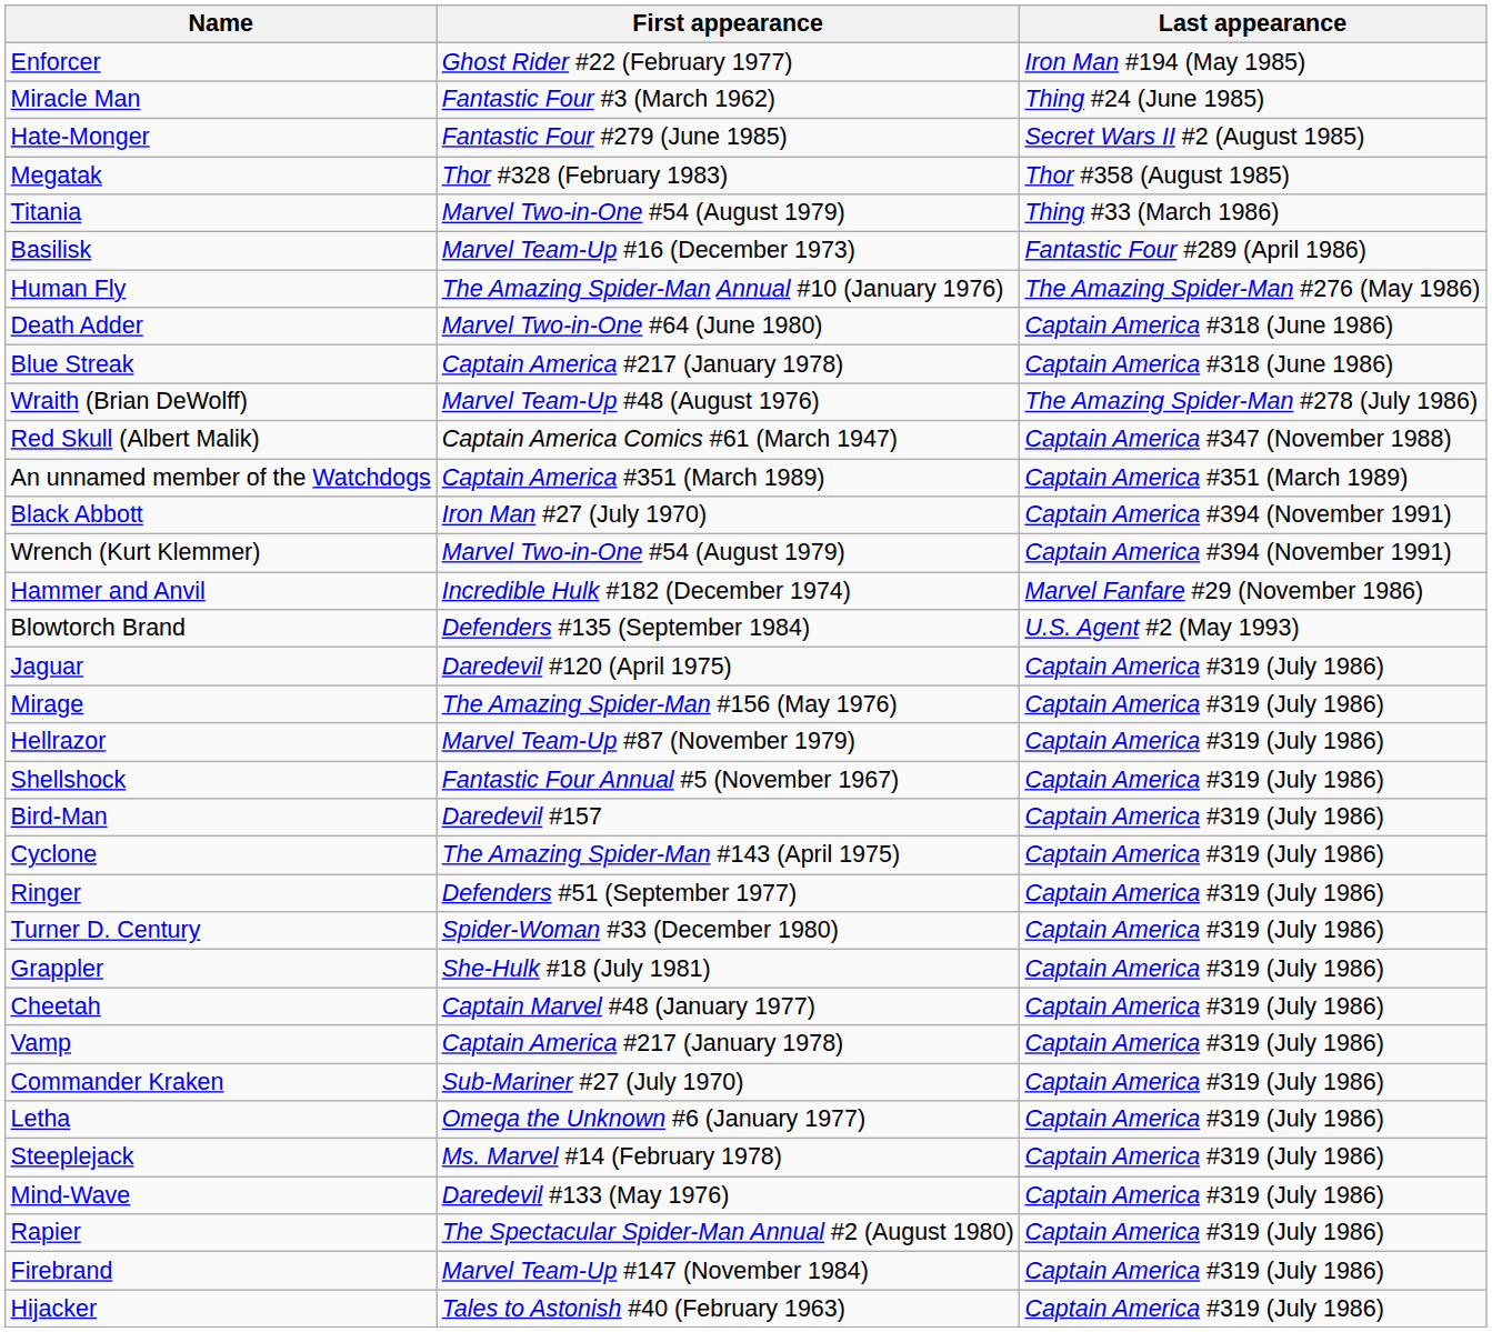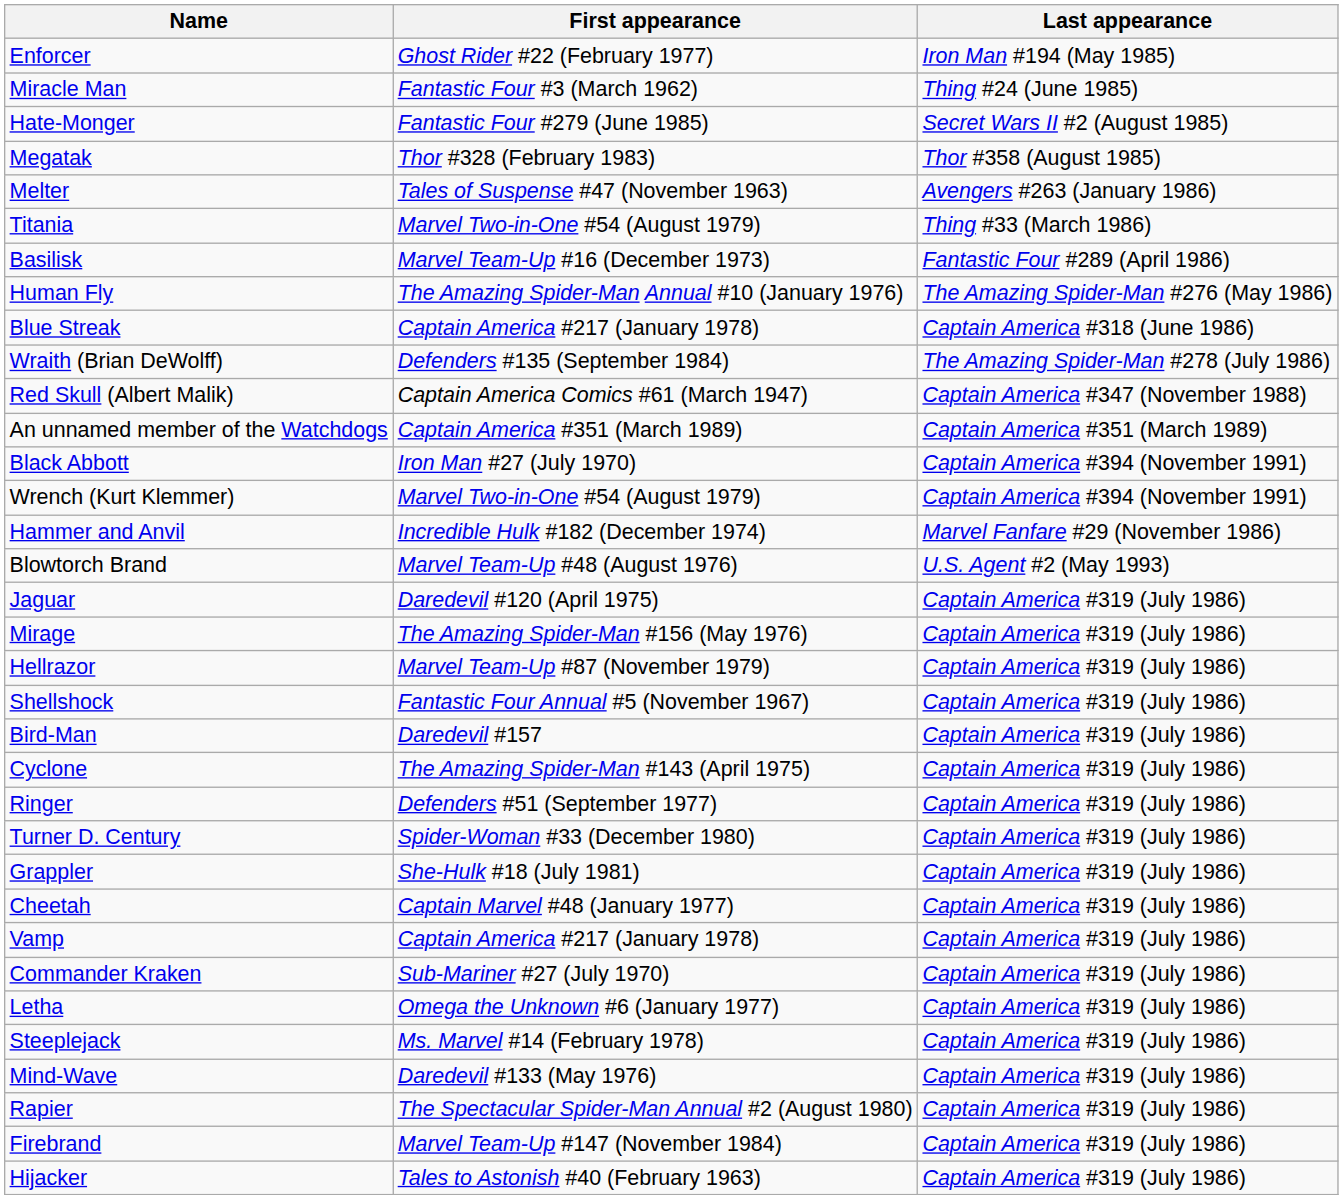 <table class="wikitable" border="1">
 <tr>
 <th>Name</th>
 <th>First appearance</th>
 <th>Last appearance</th>
 </tr>
 <tr>
 <td><a href='#'>Enforcer</a></td>
 <td><em><a href='#'>Ghost Rider</a></em> #22 (February 1977)</td>
 <td><em><a href='#'>Iron Man</a></em> #194 (May 1985)</td>
 </tr>
 <tr>
 <td><a href='#'>Miracle Man</a></td>
 <td><em><a href='#'>Fantastic Four</a></em> #3 (March 1962)</td>
 <td><em><a href='#'>Thing</a></em> #24 (June 1985)</td>
 </tr>
 <tr>
 <td><a href='#'>Hate-Monger</a></td>
 <td><em><a href='#'>Fantastic Four</a></em> #279 (June 1985)</td>
 <td><em><a href='#'>Secret Wars II</a></em> #2 (August 1985)</td>
 </tr>
 <tr>
 <td><a href='#'>Megatak</a></td>
 <td><em><a href='#'>Thor</a></em> #328 (February 1983)</td>
 <td><em><a href='#'>Thor</a></em> #358 (August 1985)</td>
 </tr>
 <tr>
+<td><a href='#'>Melter</a></td>
+<td><em><a href='#'>Tales of Suspense</a></em> #47 (November 1963)</td>
+<td><em><a href='#'>Avengers</a></em> #263 (January 1986)</td>
+</tr>
+<tr>
 <td><a href='#'>Titania</a></td>
 <td><em><a href='#'>Marvel Two-in-One</a></em> #54 (August 1979)</td>
 <td><em><a href='#'>Thing</a></em> #33 (March 1986)</td>
 </tr>
 <tr>
 <td><a href='#'>Basilisk</a></td>
 <td><em><a href='#'>Marvel Team-Up</a></em> #16 (December 1973)</td>
 <td><em><a href='#'>Fantastic Four</a></em> #289 (April 1986)</td>
 </tr>
 <tr>
 <td><a href='#'>Human Fly</a></td>
 <td><em><a href='#'>The Amazing Spider-Man</a> <a href='#'>Annual</a></em> #10 (January 1976)</td>
 <td><em><a href='#'>The Amazing Spider-Man</a></em> #276 (May 1986)</td>
 </tr>
 <tr>
-<td><a href='#'>Death Adder</a></td>
-<td><em><a href='#'>Marvel Two-in-One</a></em> #64 (June 1980)</td>
-<td><em><a href='#'>Captain America</a></em> #318 (June 1986)</td>
-</tr>
-<tr>
 <td><a href='#'>Blue Streak</a></td>
 <td><em><a href='#'>Captain America</a></em> #217 (January 1978)</td>
 <td><em><a href='#'>Captain America</a></em> #318 (June 1986)</td>
 </tr>
 <tr>
 <td><a href='#'>Wraith</a> (Brian DeWolff)</td>
-<td><em><a href='#'>Marvel Team-Up</a></em> #48 (August 1976)</td>
+<td><em><a href='#'>Defenders</a></em> #135 (September 1984)</td>
 <td><em><a href='#'>The Amazing Spider-Man</a></em> #278 (July 1986)</td>
 </tr>
 <tr>
 <td><a href='#'>Red Skull</a> (Albert Malik)</td>
 <td><em>Captain America Comics</em> #61 (March 1947)</td>
 <td><em><a href='#'>Captain America</a></em> #347 (November 1988)</td>
 </tr>
 <tr>
 <td>An unnamed member of the <a href='#'>Watchdogs</a></td>
 <td><em><a href='#'>Captain America</a></em> #351 (March 1989)</td>
 <td><em><a href='#'>Captain America</a></em> #351 (March 1989)</td>
 </tr>
 <tr>
 <td><a href='#'>Black Abbott</a></td>
 <td><em><a href='#'>Iron Man</a></em> #27 (July 1970)</td>
 <td><em><a href='#'>Captain America</a></em> #394 (November 1991)</td>
 </tr>
 <tr>
 <td>Wrench (Kurt Klemmer)</td>
 <td><em><a href='#'>Marvel Two-in-One</a></em> #54 (August 1979)</td>
 <td><em><a href='#'>Captain America</a></em> #394 (November 1991)</td>
 </tr>
 <tr>
 <td><a href='#'>Hammer and Anvil</a></td>
 <td><em><a href='#'>Incredible Hulk</a></em> #182 (December 1974)</td>
 <td><em><a href='#'>Marvel Fanfare</a></em> #29 (November 1986)</td>
 </tr>
 <tr>
 <td><span>Blowtorch Brand</span></td>
-<td><em><a href='#'>Defenders</a></em> #135 (September 1984)</td>
+<td><em><a href='#'>Marvel Team-Up</a></em> #48 (August 1976)</td>
 <td><em><a href='#'>U.S. Agent</a></em> #2 (May 1993)</td>
 </tr>
 <tr>
 <td><a href='#'>Jaguar</a></td>
 <td><em><a href='#'>Daredevil</a></em> #120 (April 1975)</td>
 <td><em><a href='#'>Captain America</a></em> #319 (July 1986)</td>
 </tr>
 <tr>
 <td><a href='#'>Mirage</a></td>
 <td><em><a href='#'>The Amazing Spider-Man</a></em> #156 (May 1976)</td>
 <td><em><a href='#'>Captain America</a></em> #319 (July 1986)</td>
 </tr>
 <tr>
 <td><a href='#'>Hellrazor</a></td>
 <td><em><a href='#'>Marvel Team-Up</a></em> #87 (November 1979)</td>
 <td><em><a href='#'>Captain America</a></em> #319 (July 1986)</td>
 </tr>
 <tr>
 <td><a href='#'>Shellshock</a></td>
 <td><em><a href='#'>Fantastic Four Annual</a></em> #5 (November 1967)</td>
 <td><em><a href='#'>Captain America</a></em> #319 (July 1986)</td>
 </tr>
 <tr>
 <td><a href='#'>Bird-Man</a></td>
 <td><em><a href='#'>Daredevil</a></em> #157</td>
 <td><em><a href='#'>Captain America</a></em> #319 (July 1986)</td>
 </tr>
 <tr>
 <td><a href='#'>Cyclone</a></td>
 <td><em><a href='#'>The Amazing Spider-Man</a></em> #143 (April 1975)</td>
 <td><em><a href='#'>Captain America</a></em> #319 (July 1986)</td>
 </tr>
 <tr>
 <td><a href='#'>Ringer</a></td>
 <td><em><a href='#'>Defenders</a></em> #51 (September 1977)</td>
 <td><em><a href='#'>Captain America</a></em> #319 (July 1986)</td>
 </tr>
 <tr>
 <td><a href='#'>Turner D. Century</a></td>
 <td><em><a href='#'>Spider-Woman</a></em> #33 (December 1980)</td>
 <td><em><a href='#'>Captain America</a></em> #319 (July 1986)</td>
 </tr>
 <tr>
 <td><a href='#'>Grappler</a></td>
 <td><em><a href='#'>She-Hulk</a></em> #18 (July 1981)</td>
 <td><em><a href='#'>Captain America</a></em> #319 (July 1986)</td>
 </tr>
 <tr>
 <td><a href='#'>Cheetah</a></td>
 <td><em><a href='#'>Captain Marvel</a></em> #48 (January 1977)</td>
 <td><em><a href='#'>Captain America</a></em> #319 (July 1986)</td>
 </tr>
 <tr>
 <td><a href='#'>Vamp</a></td>
 <td><em><a href='#'>Captain America</a></em> #217 (January 1978)</td>
 <td><em><a href='#'>Captain America</a></em> #319 (July 1986)</td>
 </tr>
 <tr>
 <td><a href='#'>Commander Kraken</a></td>
 <td><em><a href='#'>Sub-Mariner</a></em> #27 (July 1970)</td>
 <td><em><a href='#'>Captain America</a></em> #319 (July 1986)</td>
 </tr>
 <tr>
 <td><a href='#'>Letha</a></td>
 <td><em><a href='#'>Omega the Unknown</a></em> #6 (January 1977)</td>
 <td><em><a href='#'>Captain America</a></em> #319 (July 1986)</td>
 </tr>
 <tr>
 <td><a href='#'>Steeplejack</a></td>
 <td><em><a href='#'>Ms. Marvel</a></em> #14 (February 1978)</td>
 <td><em><a href='#'>Captain America</a></em> #319 (July 1986)</td>
 </tr>
 <tr>
 <td><a href='#'>Mind-Wave</a></td>
 <td><em><a href='#'>Daredevil</a></em> #133 (May 1976)</td>
 <td><em><a href='#'>Captain America</a></em> #319 (July 1986)</td>
 </tr>
 <tr>
 <td><a href='#'>Rapier</a></td>
 <td><em><a href='#'>The Spectacular Spider-Man Annual</a></em> #2 (August 1980)</td>
 <td><em><a href='#'>Captain America</a></em> #319 (July 1986)</td>
 </tr>
 <tr>
 <td><a href='#'>Firebrand</a></td>
 <td><em><a href='#'>Marvel Team-Up</a></em> #147 (November 1984)</td>
 <td><em><a href='#'>Captain America</a></em> #319 (July 1986)</td>
 </tr>
 <tr>
 <td><a href='#'>Hijacker</a></td>
 <td><em><a href='#'>Tales to Astonish</a></em> #40 (February 1963)</td>
 <td><em><a href='#'>Captain America</a></em> #319 (July 1986)</td>
 </tr>
 </table>
